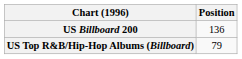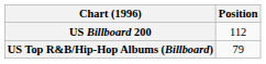 <table class="wikitable sortable plainrowheaders" style="text-align:center">
 <tr>
 <th scope="col">Chart (1996)</th>
 <th scope="col">Position</th>
 </tr>
 <tr>
 <th scope="row">US <em>Billboard</em> 200</th>
-<td>136</td>
+<td>112</td>
 </tr>
 <tr>
 <th scope="row">US Top R&B/Hip-Hop Albums (<em>Billboard</em>)</th>
 <td>79</td>
 </tr>
 </table>
